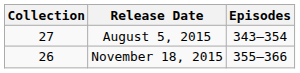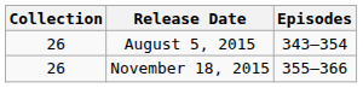 <table class="wikitable" style="text-align:center;">
 <tr>
 <th>Collection</th>
 <th>Release Date</th>
 <th>Episodes</th>
 </tr>
 <tr>
-<td>27</td>
+<td>26</td>
 <td>August 5, 2015</td>
 <td>343–354</td>
 </tr>
 <tr>
 <td>26</td>
 <td>November 18, 2015</td>
 <td>355–366</td>
 </tr>
 </table>
